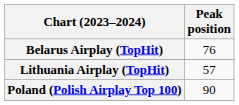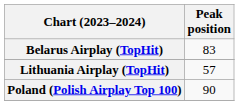 <table class="wikitable sortable plainrowheaders" style="text-align:center">
 <tr>
 <th scope="col">Chart (2023–2024)</th>
 <th scope="col">Peak<br>position</th>
 </tr>
 <tr>
 <th scope="row">Belarus Airplay (<a href='#'>TopHit</a>)</th>
-<td>76</td>
+<td>83</td>
 </tr>
 <tr>
 </tr>
 <tr>
 </tr>
 <tr>
 </tr>
 <tr>
 <th scope="row">Lithuania Airplay (<a href='#'>TopHit</a>)</th>
 <td>57</td>
 </tr>
 <tr>
 <th scope="row">Poland (<a href='#'>Polish Airplay Top 100</a>)</th>
 <td>90</td>
 </tr>
 <tr>
 </tr>
 </table>
